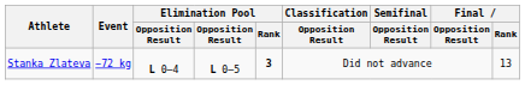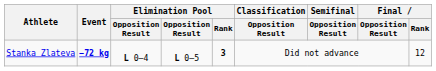 <table class="wikitable" style="font-size:90%">
 <tr>
 <th rowspan="2">Athlete</th>
 <th rowspan="2">Event</th>
 <th colspan=3>Elimination Pool</th>
 <th>Classification</th>
 <th>Semifinal</th>
 <th colspan=2>Final / </th>
 </tr>
 <tr style="font-size: 95%">
 <th>Opposition<br>Result</th>
 <th>Opposition<br>Result</th>
 <th>Rank</th>
 <th>Opposition<br>Result</th>
 <th>Opposition<br>Result</th>
 <th>Opposition<br>Result</th>
 <th>Rank</th>
 </tr>
 <tr align=center>
 <td align=left><a href='#'>Stanka Zlateva</a></td>
-<td align=left><a href='#'>−72 kg</a></td>
+<td align=left><strong><a href='#'>−72 kg</a></strong></td>
 <td><br><strong>L</strong> 0–4 <sup></sup></td>
 <td><br><strong>L</strong> 0–5 <sup></sup></td>
 <td><strong>3</strong></td>
 <td colspan=3>Did not advance</td>
-<td>13</td>
+<td>12</td>
 </tr>
 </table>
